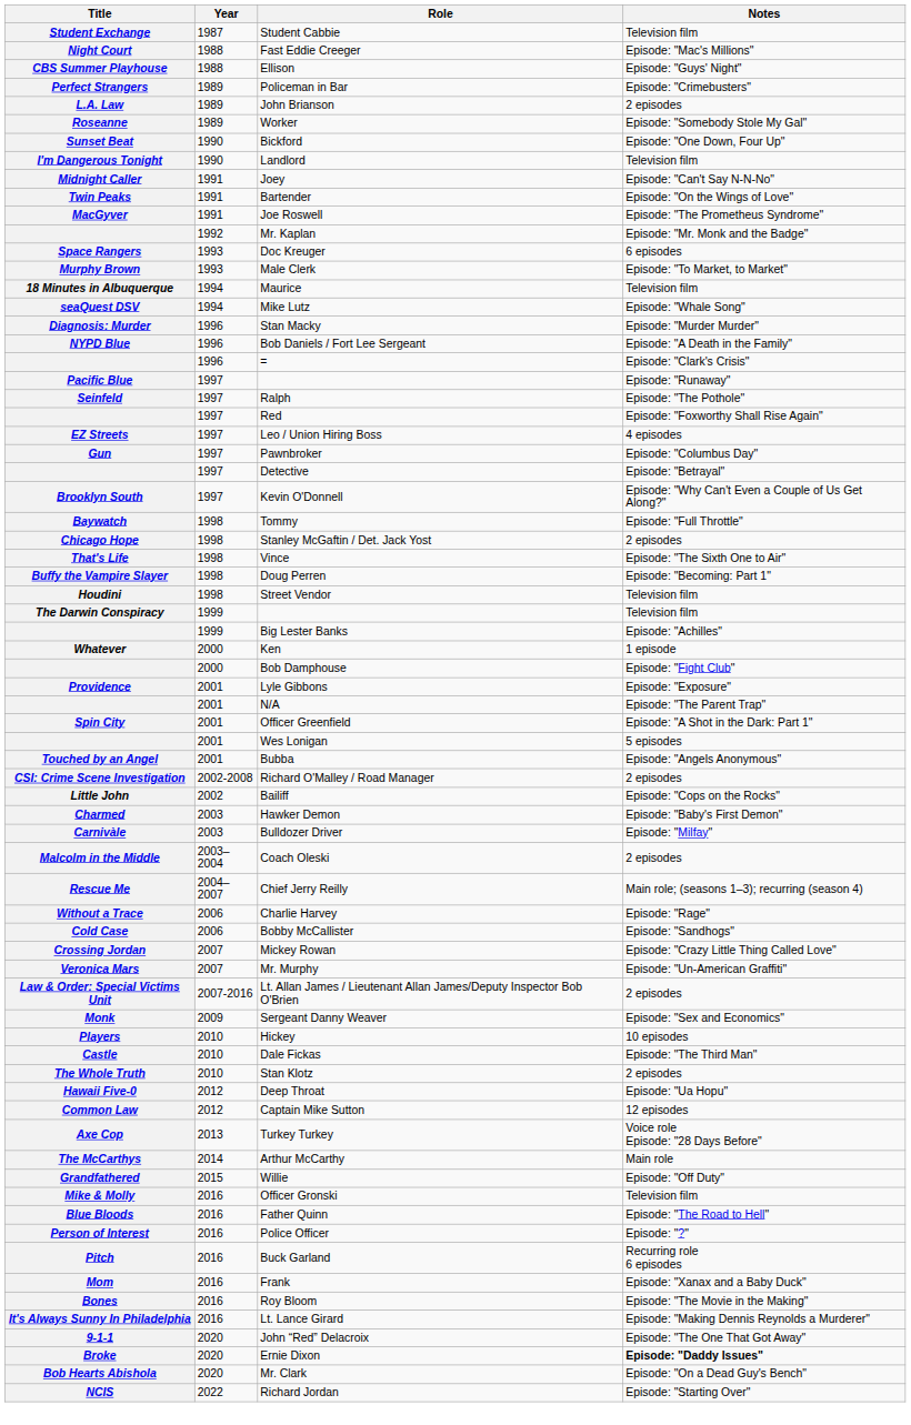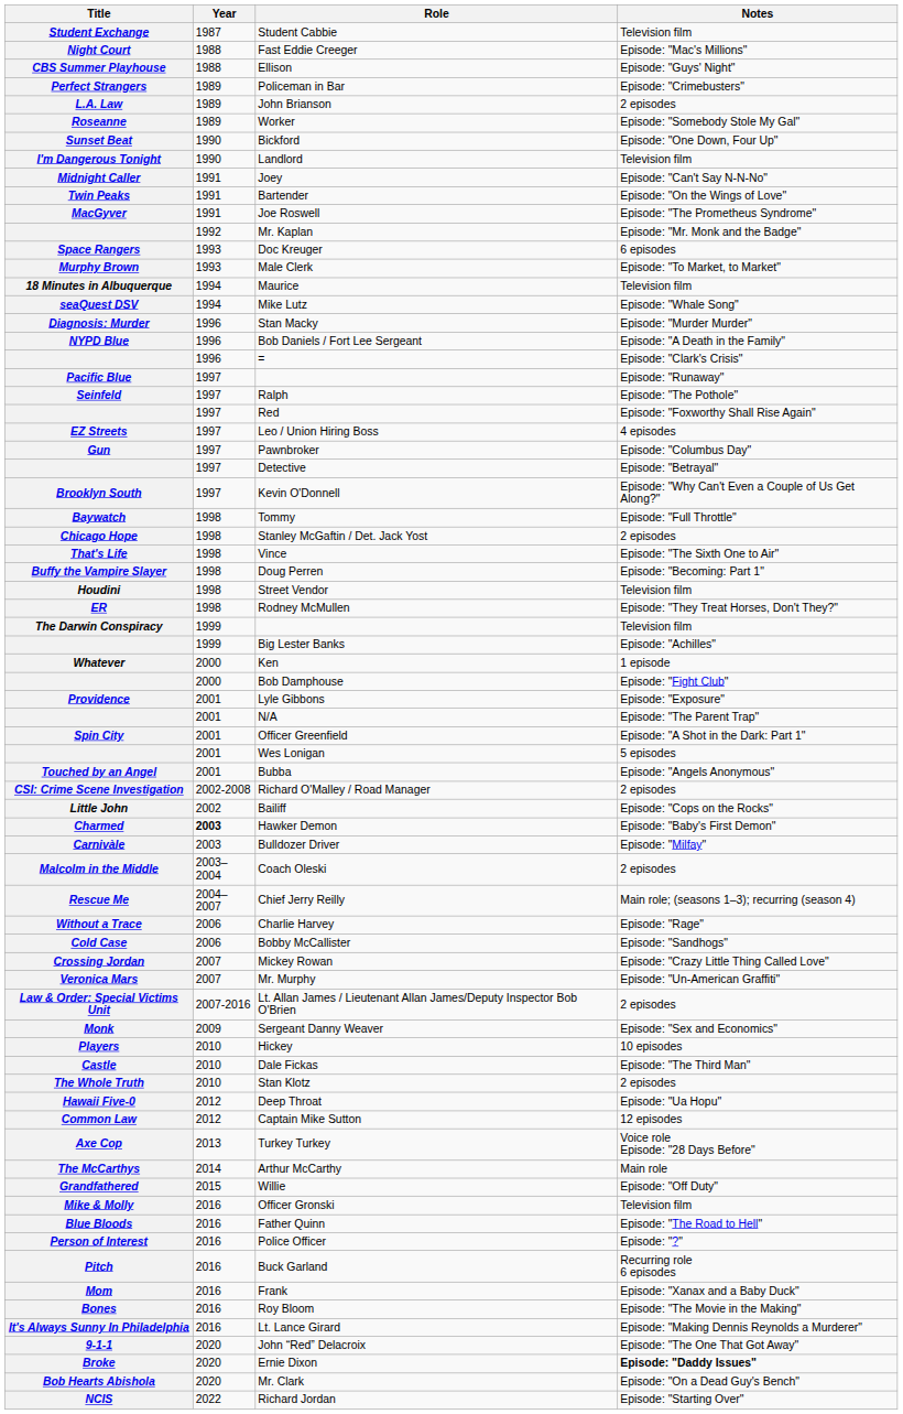 <table class="wikitable sortable plainrowheaders unsortable">
 <tr>
 <th scope="col">Title</th>
 <th scope="col">Year</th>
 <th scope="col">Role</th>
 <th scope="col" class="unsortable">Notes</th>
 </tr>
 <tr>
 <th scope="row"><em><a href='#'>Student Exchange</a></em></th>
 <td>1987</td>
 <td>Student Cabbie</td>
 <td>Television film</td>
 </tr>
 <tr>
 <th scope="row"><em><a href='#'>Night Court</a></em></th>
 <td>1988</td>
 <td>Fast Eddie Creeger</td>
 <td>Episode: "Mac's Millions"</td>
 </tr>
 <tr>
 <th scope="row"><em><a href='#'>CBS Summer Playhouse</a></em></th>
 <td>1988</td>
 <td>Ellison</td>
 <td>Episode: "Guys' Night"</td>
 </tr>
 <tr>
 <th scope="row"><em><a href='#'>Perfect Strangers</a></em></th>
 <td>1989</td>
 <td>Policeman in Bar</td>
 <td>Episode: "Crimebusters"</td>
 </tr>
 <tr>
 <th scope="row"><em><a href='#'>L.A. Law</a></em></th>
 <td>1989</td>
 <td>John Brianson</td>
 <td>2 episodes</td>
 </tr>
 <tr>
 <th scope="row"><em><a href='#'>Roseanne</a></em></th>
 <td>1989</td>
 <td>Worker</td>
 <td>Episode: "Somebody Stole My Gal"</td>
 </tr>
 <tr>
 <th scope="row"><em><a href='#'>Sunset Beat</a></em></th>
 <td>1990</td>
 <td>Bickford</td>
 <td>Episode: "One Down, Four Up"</td>
 </tr>
 <tr>
 <th scope="row"><em><a href='#'>I'm Dangerous Tonight</a></em></th>
 <td>1990</td>
 <td>Landlord</td>
 <td>Television film</td>
 </tr>
 <tr>
 <th scope="row"><em><a href='#'>Midnight Caller</a></em></th>
 <td>1991</td>
 <td>Joey</td>
 <td>Episode: "Can't Say N-N-No"</td>
 </tr>
 <tr>
 <th scope="row"><em><a href='#'>Twin Peaks</a></em></th>
 <td>1991</td>
 <td>Bartender</td>
 <td>Episode: "On the Wings of Love"</td>
 </tr>
 <tr>
 <th scope="row"><em><a href='#'>MacGyver</a></em></th>
 <td>1991</td>
 <td>Joe Roswell</td>
 <td>Episode: "The Prometheus Syndrome"</td>
 </tr>
 <tr>
 <th scope="row"><em></em></th>
 <td>1992</td>
 <td>Mr. Kaplan</td>
 <td>Episode: "Mr. Monk and the Badge"</td>
 </tr>
 <tr>
 <th scope="row"><em><a href='#'>Space Rangers</a></em></th>
 <td>1993</td>
 <td>Doc Kreuger</td>
 <td>6 episodes</td>
 </tr>
 <tr>
 <th scope="row"><em><a href='#'>Murphy Brown</a></em></th>
 <td>1993</td>
 <td>Male Clerk</td>
 <td>Episode: "To Market, to Market"</td>
 </tr>
 <tr>
 <th scope="row"><em>18 Minutes in Albuquerque</em></th>
 <td>1994</td>
 <td>Maurice</td>
 <td>Television film</td>
 </tr>
 <tr>
 <th scope="row"><em><a href='#'>seaQuest DSV</a></em></th>
 <td>1994</td>
 <td>Mike Lutz</td>
 <td>Episode: "Whale Song"</td>
 </tr>
 <tr>
 <th scope="row"><em><a href='#'>Diagnosis: Murder</a></em></th>
 <td>1996</td>
 <td>Stan Macky</td>
 <td>Episode: "Murder Murder"</td>
 </tr>
 <tr>
 <th scope="row"><em><a href='#'>NYPD Blue</a></em></th>
 <td>1996</td>
 <td>Bob Daniels / Fort Lee Sergeant</td>
 <td>Episode: "A Death in the Family"</td>
 </tr>
 <tr>
 <th scope="row"><em></em></th>
 <td>1996</td>
 <td>= </td>
 <td>Episode: "Clark's Crisis"</td>
 </tr>
 <tr>
 <th scope="row"><em><a href='#'>Pacific Blue</a></em></th>
 <td>1997</td>
 <td></td>
 <td>Episode: "Runaway"</td>
 </tr>
 <tr>
 <th scope="row"><em><a href='#'>Seinfeld</a></em></th>
 <td>1997</td>
 <td>Ralph</td>
 <td>Episode: "The Pothole"</td>
 </tr>
 <tr>
 <th scope="row"><em></em></th>
 <td>1997</td>
 <td>Red</td>
 <td>Episode: "Foxworthy Shall Rise Again"</td>
 </tr>
 <tr>
 <th scope="row"><em><a href='#'>EZ Streets</a></em></th>
 <td>1997</td>
 <td>Leo / Union Hiring Boss</td>
 <td>4 episodes</td>
 </tr>
 <tr>
 <th scope="row"><em><a href='#'>Gun</a></em></th>
 <td>1997</td>
 <td>Pawnbroker</td>
 <td>Episode: "Columbus Day"</td>
 </tr>
 <tr>
 <th scope="row"><em></em></th>
 <td>1997</td>
 <td>Detective</td>
 <td>Episode: "Betrayal"</td>
 </tr>
 <tr>
 <th scope="row"><em><a href='#'>Brooklyn South</a></em></th>
 <td>1997</td>
 <td>Kevin O'Donnell</td>
 <td>Episode: "Why Can't Even a Couple of Us Get Along?"</td>
 </tr>
 <tr>
 <th scope="row"><em><a href='#'>Baywatch</a></em></th>
 <td>1998</td>
 <td>Tommy</td>
 <td>Episode: "Full Throttle"</td>
 </tr>
 <tr>
 <th scope="row"><em><a href='#'>Chicago Hope</a></em></th>
 <td>1998</td>
 <td>Stanley McGaftin / Det. Jack Yost</td>
 <td>2 episodes</td>
 </tr>
 <tr>
 <th scope="row"><em><a href='#'>That's Life</a></em></th>
 <td>1998</td>
 <td>Vince</td>
 <td>Episode: "The Sixth One to Air"</td>
 </tr>
 <tr>
 <th scope="row"><em><a href='#'>Buffy the Vampire Slayer</a></em></th>
 <td>1998</td>
 <td>Doug Perren</td>
 <td>Episode: "Becoming: Part 1"</td>
 </tr>
 <tr>
 <th scope="row"><em>Houdini</em></th>
 <td>1998</td>
 <td>Street Vendor</td>
 <td>Television film</td>
 </tr>
 <tr>
+<th scope="row"><em><a href='#'>ER</a></em></th>
+<td>1998</td>
+<td>Rodney McMullen</td>
+<td>Episode: "They Treat Horses, Don't They?"</td>
+</tr>
+<tr>
 <th scope="row"><em>The Darwin Conspiracy</em></th>
 <td>1999</td>
 <td></td>
 <td>Television film</td>
 </tr>
 <tr>
 <th scope="row"><em></em></th>
 <td>1999</td>
 <td>Big Lester Banks</td>
 <td>Episode: "Achilles"</td>
 </tr>
 <tr>
 <th scope="row"><em>Whatever</em></th>
 <td>2000</td>
 <td>Ken</td>
 <td>1 episode</td>
 </tr>
 <tr>
 <th scope="row"><em></em></th>
 <td>2000</td>
 <td>Bob Damphouse</td>
 <td>Episode: "<a href='#'>Fight Club</a>"</td>
 </tr>
 <tr>
 <th scope="row"><em><a href='#'>Providence</a></em></th>
 <td>2001</td>
 <td>Lyle Gibbons</td>
 <td>Episode: "Exposure"</td>
 </tr>
 <tr>
 <th scope="row"><em></em></th>
 <td>2001</td>
 <td>N/A</td>
 <td>Episode: "The Parent Trap"</td>
 </tr>
 <tr>
 <th scope="row"><em><a href='#'>Spin City</a></em></th>
 <td>2001</td>
 <td>Officer Greenfield</td>
 <td>Episode: "A Shot in the Dark: Part 1"</td>
 </tr>
 <tr>
 <th scope="row"><em></em></th>
 <td>2001</td>
 <td>Wes Lonigan</td>
 <td>5 episodes</td>
 </tr>
 <tr>
 <th scope="row"><em><a href='#'>Touched by an Angel</a></em></th>
 <td>2001</td>
 <td>Bubba</td>
 <td>Episode: "Angels Anonymous"</td>
 </tr>
 <tr>
 <th scope="row"><em><a href='#'>CSI: Crime Scene Investigation</a></em></th>
 <td>2002-2008</td>
 <td>Richard O'Malley / Road Manager</td>
 <td>2 episodes</td>
 </tr>
 <tr>
 <th scope="row"><em>Little John</em></th>
 <td>2002</td>
 <td>Bailiff</td>
 <td>Episode: "Cops on the Rocks"</td>
 </tr>
 <tr>
 <th scope="row"><em><a href='#'>Charmed</a></em></th>
-<td>2003</td>
+<td><strong>2003</strong></td>
 <td>Hawker Demon</td>
 <td>Episode: "Baby's First Demon"</td>
 </tr>
 <tr>
 <th scope="row"><em><a href='#'>Carnivàle</a></em></th>
 <td>2003</td>
 <td>Bulldozer Driver</td>
 <td>Episode: "<a href='#'>Milfay</a>"</td>
 </tr>
 <tr>
 <th scope="row"><em><a href='#'>Malcolm in the Middle</a></em></th>
 <td>2003–2004</td>
 <td>Coach Oleski</td>
 <td>2 episodes</td>
 </tr>
 <tr>
 <th scope="row"><em><a href='#'>Rescue Me</a></em></th>
 <td>2004–2007</td>
 <td>Chief Jerry Reilly</td>
 <td>Main role; (seasons 1–3); recurring (season 4)</td>
 </tr>
 <tr>
 <th scope="row"><em><a href='#'>Without a Trace</a></em></th>
 <td>2006</td>
 <td>Charlie Harvey</td>
 <td>Episode: "Rage"</td>
 </tr>
 <tr>
 <th scope="row"><em><a href='#'>Cold Case</a></em></th>
 <td>2006</td>
 <td>Bobby McCallister</td>
 <td>Episode: "Sandhogs"</td>
 </tr>
 <tr>
 <th scope="row"><em><a href='#'>Crossing Jordan</a></em></th>
 <td>2007</td>
 <td>Mickey Rowan</td>
 <td>Episode: "Crazy Little Thing Called Love"</td>
 </tr>
 <tr>
 <th scope="row"><em><a href='#'>Veronica Mars</a></em></th>
 <td>2007</td>
 <td>Mr. Murphy</td>
 <td>Episode: "Un-American Graffiti"</td>
 </tr>
 <tr>
 <th scope="row"><em><a href='#'>Law & Order: Special Victims Unit</a></em></th>
 <td>2007-2016</td>
 <td>Lt. Allan James / Lieutenant Allan James/Deputy Inspector Bob O'Brien</td>
 <td>2 episodes</td>
 </tr>
 <tr>
 <th scope="row"><em><a href='#'>Monk</a></em></th>
 <td>2009</td>
 <td>Sergeant Danny Weaver</td>
 <td>Episode: "Sex and Economics"</td>
 </tr>
 <tr>
 <th scope="row"><em><a href='#'>Players</a></em></th>
 <td>2010</td>
 <td>Hickey</td>
 <td>10 episodes</td>
 </tr>
 <tr>
 <th scope="row"><em><a href='#'>Castle</a></em></th>
 <td>2010</td>
 <td>Dale Fickas</td>
 <td>Episode: "The Third Man"</td>
 </tr>
 <tr>
 <th scope="row"><em><a href='#'>The Whole Truth</a></em></th>
 <td>2010</td>
 <td>Stan Klotz</td>
 <td>2 episodes</td>
 </tr>
 <tr>
 <th scope="row"><em><a href='#'>Hawaii Five-0</a></em></th>
 <td>2012</td>
 <td>Deep Throat</td>
 <td>Episode: "Ua Hopu"</td>
 </tr>
 <tr>
 <th scope="row"><em><a href='#'>Common Law</a></em></th>
 <td>2012</td>
 <td>Captain Mike Sutton</td>
 <td>12 episodes</td>
 </tr>
 <tr>
 <th scope="row"><em><a href='#'>Axe Cop</a></em></th>
 <td>2013</td>
 <td>Turkey Turkey</td>
 <td>Voice role<br>Episode: "28 Days Before"</td>
 </tr>
 <tr>
 <th scope="row"><em><a href='#'>The McCarthys</a></em></th>
 <td>2014</td>
 <td>Arthur McCarthy</td>
 <td>Main role</td>
 </tr>
 <tr>
 <th scope="row"><em><a href='#'>Grandfathered</a></em></th>
 <td>2015</td>
 <td>Willie</td>
 <td>Episode: "Off Duty"</td>
 </tr>
 <tr>
 <th scope="row"><em><a href='#'>Mike & Molly</a></em></th>
 <td>2016</td>
 <td>Officer Gronski</td>
 <td>Television film</td>
 </tr>
 <tr>
 <th scope="row"><em><a href='#'>Blue Bloods</a></em></th>
 <td>2016</td>
 <td>Father Quinn</td>
 <td>Episode: "<a href='#'>The Road to Hell</a>"</td>
 </tr>
 <tr>
 <th scope="row"><em><a href='#'>Person of Interest</a></em></th>
 <td>2016</td>
 <td>Police Officer</td>
 <td>Episode: "<a href='#'>?</a>"</td>
 </tr>
 <tr>
 <th scope="row"><em><a href='#'>Pitch</a></em></th>
 <td>2016</td>
 <td>Buck Garland</td>
 <td>Recurring role<br>6 episodes</td>
 </tr>
 <tr>
 <th scope="row"><em><a href='#'>Mom</a></em></th>
 <td>2016</td>
 <td>Frank</td>
 <td>Episode: "Xanax and a Baby Duck"</td>
 </tr>
 <tr>
 <th scope="row"><em><a href='#'>Bones</a></em></th>
 <td>2016</td>
 <td>Roy Bloom</td>
 <td>Episode: "The Movie in the Making"</td>
 </tr>
 <tr>
 <th scope="row"><em><a href='#'>It's Always Sunny In Philadelphia</a></em></th>
 <td>2016</td>
 <td>Lt. Lance Girard</td>
 <td>Episode: "Making Dennis Reynolds a Murderer"</td>
 </tr>
 <tr>
 <th scope="row"><em><a href='#'>9-1-1</a></em></th>
 <td>2020</td>
 <td>John “Red” Delacroix</td>
 <td>Episode: "The One That Got Away"</td>
 </tr>
 <tr>
 <th scope="row"><em><a href='#'>Broke</a></em></th>
 <td>2020</td>
 <td>Ernie Dixon</td>
 <td><strong>Episode: "Daddy Issues"</strong></td>
 </tr>
 <tr>
 <th scope="row"><em><a href='#'>Bob Hearts Abishola</a></em></th>
 <td>2020</td>
 <td>Mr. Clark</td>
 <td>Episode: "On a Dead Guy's Bench"</td>
 </tr>
 <tr>
 <th scope="row"><em><a href='#'>NCIS</a></em></th>
 <td>2022</td>
 <td>Richard Jordan</td>
 <td>Episode: "Starting Over"</td>
 </tr>
 </table>
